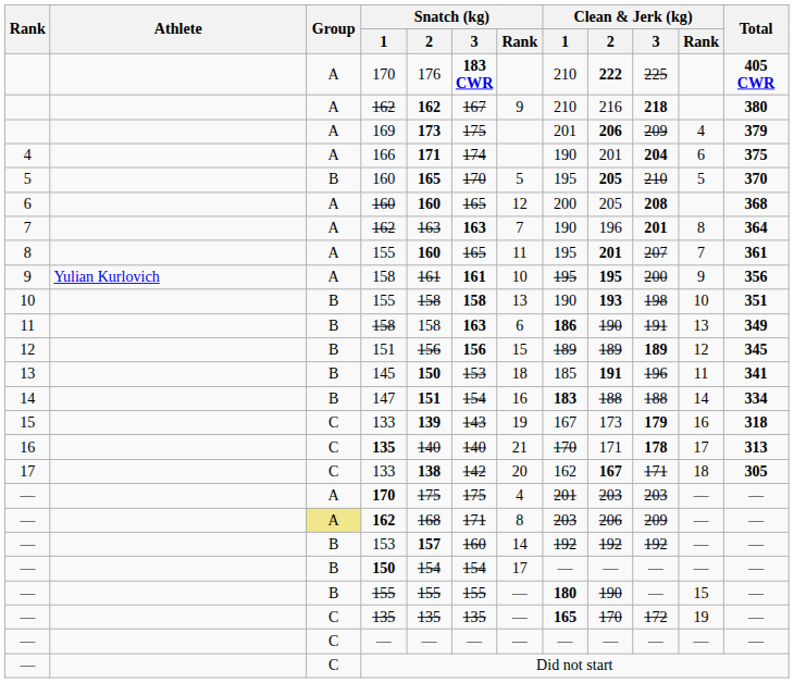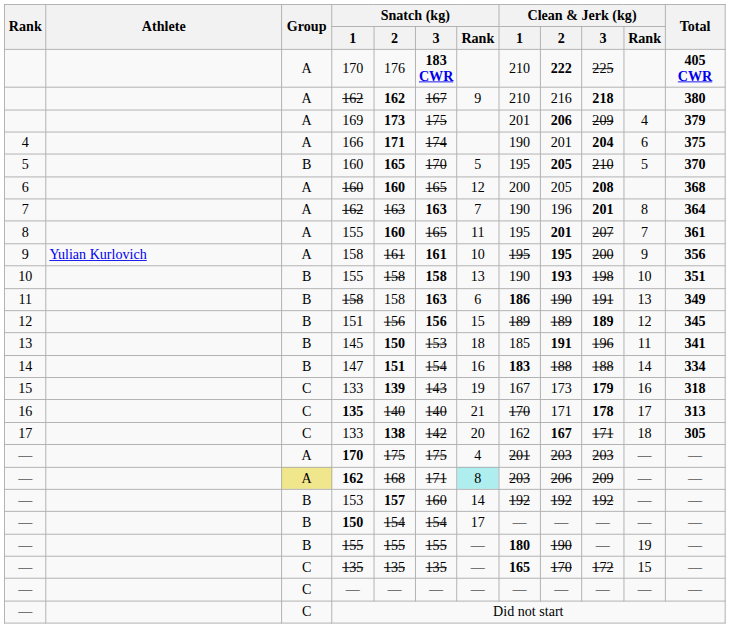 <table class = "wikitable" style="text-align:center;">
 <tr>
 <th rowspan=2 width=40>Rank</th>
 <th rowspan=2 width=260>Athlete</th>
 <th rowspan=2 width=50>Group</th>
 <th colspan=4>Snatch (kg)</th>
 <th colspan=4>Clean & Jerk (kg)</th>
 <th rowspan=2 width=60>Total</th>
 </tr>
 <tr>
 <th width=40>1</th>
 <th width=40>2</th>
 <th width=40>3</th>
 <th width=40>Rank</th>
 <th width=40>1</th>
 <th width=40>2</th>
 <th width=40>3</th>
 <th width=40>Rank</th>
 </tr>
 <tr>
 <td></td>
 <td align=left></td>
 <td>A</td>
 <td>170</td>
 <td>176</td>
 <td><strong>183 <a href='#'>CWR</a></strong></td>
 <td></td>
 <td>210</td>
 <td><strong>222</strong></td>
 <td><s>225</s></td>
 <td></td>
 <td><strong>405 <a href='#'>CWR</a></strong></td>
 </tr>
 <tr>
 <td></td>
 <td align=left></td>
 <td>A</td>
 <td><s>162</s></td>
 <td><strong>162</strong></td>
 <td><s>167</s></td>
 <td>9</td>
 <td>210</td>
 <td>216</td>
 <td><strong>218</strong></td>
 <td></td>
 <td><strong>380</strong></td>
 </tr>
 <tr>
 <td></td>
 <td align=left></td>
 <td>A</td>
 <td>169</td>
 <td><strong>173</strong></td>
 <td><s>175</s></td>
 <td></td>
 <td>201</td>
 <td><strong>206</strong></td>
 <td><s>209</s></td>
 <td>4</td>
 <td><strong>379</strong></td>
 </tr>
 <tr>
 <td>4</td>
 <td align=left></td>
 <td>A</td>
 <td>166</td>
 <td><strong>171</strong></td>
 <td><s>174</s></td>
 <td></td>
 <td>190</td>
 <td>201</td>
 <td><strong>204</strong></td>
 <td>6</td>
 <td><strong>375</strong></td>
 </tr>
 <tr>
 <td>5</td>
 <td align=left></td>
 <td>B</td>
 <td>160</td>
 <td><strong>165</strong></td>
 <td><s>170</s></td>
 <td>5</td>
 <td>195</td>
 <td><strong>205</strong></td>
 <td><s>210</s></td>
 <td>5</td>
 <td><strong>370</strong></td>
 </tr>
 <tr>
 <td>6</td>
 <td align=left></td>
 <td>A</td>
 <td><s>160</s></td>
 <td><strong>160</strong></td>
 <td><s>165</s></td>
 <td>12</td>
 <td>200</td>
 <td>205</td>
 <td><strong>208</strong></td>
 <td></td>
 <td><strong>368</strong></td>
 </tr>
 <tr>
 <td>7</td>
 <td align=left></td>
 <td>A</td>
 <td><s>162</s></td>
 <td><s>163</s></td>
 <td><strong>163</strong></td>
 <td>7</td>
 <td>190</td>
 <td>196</td>
 <td><strong>201</strong></td>
 <td>8</td>
 <td><strong>364</strong></td>
 </tr>
 <tr>
 <td>8</td>
 <td align=left></td>
 <td>A</td>
 <td>155</td>
 <td><strong>160</strong></td>
 <td><s>165</s></td>
 <td>11</td>
 <td>195</td>
 <td><strong>201</strong></td>
 <td><s>207</s></td>
 <td>7</td>
 <td><strong>361</strong></td>
 </tr>
 <tr>
 <td>9</td>
 <td align=left> <a href='#'>Yulian Kurlovich</a> </td>
 <td>A</td>
 <td>158</td>
 <td><s>161</s></td>
 <td><strong>161</strong></td>
 <td>10</td>
 <td><s>195</s></td>
 <td><strong>195</strong></td>
 <td><s>200</s></td>
 <td>9</td>
 <td><strong>356</strong></td>
 </tr>
 <tr>
 <td>10</td>
 <td align=left></td>
 <td>B</td>
 <td>155</td>
 <td><s>158</s></td>
 <td><strong>158</strong></td>
 <td>13</td>
 <td>190</td>
 <td><strong>193</strong></td>
 <td><s>198</s></td>
 <td>10</td>
 <td><strong>351</strong></td>
 </tr>
 <tr>
 <td>11</td>
 <td align=left></td>
 <td>B</td>
 <td><s>158</s></td>
 <td>158</td>
 <td><strong>163</strong></td>
 <td>6</td>
 <td><strong>186</strong></td>
 <td><s>190</s></td>
 <td><s>191</s></td>
 <td>13</td>
 <td><strong>349</strong></td>
 </tr>
 <tr>
 <td>12</td>
 <td align=left></td>
 <td>B</td>
 <td>151</td>
 <td><s>156</s></td>
 <td><strong>156</strong></td>
 <td>15</td>
 <td><s>189</s></td>
 <td><s>189</s></td>
 <td><strong>189</strong></td>
 <td>12</td>
 <td><strong>345</strong></td>
 </tr>
 <tr>
 <td>13</td>
 <td align=left></td>
 <td>B</td>
 <td>145</td>
 <td><strong>150</strong></td>
 <td><s>153</s></td>
 <td>18</td>
 <td>185</td>
 <td><strong>191</strong></td>
 <td><s>196</s></td>
 <td>11</td>
 <td><strong>341</strong></td>
 </tr>
 <tr>
 <td>14</td>
 <td align=left></td>
 <td>B</td>
 <td>147</td>
 <td><strong>151</strong></td>
 <td><s>154</s></td>
 <td>16</td>
 <td><strong>183</strong></td>
 <td><s>188</s></td>
 <td><s>188</s></td>
 <td>14</td>
 <td><strong>334</strong></td>
 </tr>
 <tr>
 <td>15</td>
 <td align=left></td>
 <td>C</td>
 <td>133</td>
 <td><strong>139</strong></td>
 <td><s>143</s></td>
 <td>19</td>
 <td>167</td>
 <td>173</td>
 <td><strong>179</strong></td>
 <td>16</td>
 <td><strong>318</strong></td>
 </tr>
 <tr>
 <td>16</td>
 <td align=left></td>
 <td>C</td>
 <td><strong>135</strong></td>
 <td><s>140</s></td>
 <td><s>140</s></td>
 <td>21</td>
 <td><s>170</s></td>
 <td>171</td>
 <td><strong>178</strong></td>
 <td>17</td>
 <td><strong>313</strong></td>
 </tr>
 <tr>
 <td>17</td>
 <td align=left></td>
 <td>C</td>
 <td>133</td>
 <td><strong>138</strong></td>
 <td><s>142</s></td>
 <td>20</td>
 <td>162</td>
 <td><strong>167</strong></td>
 <td><s>171</s></td>
 <td>18</td>
 <td><strong>305</strong></td>
 </tr>
 <tr>
 <td>—</td>
 <td align=left></td>
 <td>A</td>
 <td><strong>170</strong></td>
 <td><s>175</s></td>
 <td><s>175</s></td>
 <td>4</td>
 <td><s>201</s></td>
 <td><s>203</s></td>
 <td><s>203</s></td>
 <td>—</td>
 <td>—</td>
 </tr>
 <tr>
 <td>—</td>
 <td align=left></td>
 <td style="background: khaki;">A</td>
 <td><strong>162</strong></td>
 <td><s>168</s></td>
 <td><s>171</s></td>
-<td>8</td>
+<td style="background: paleturquoise;">8</td>
 <td><s>203</s></td>
 <td><s>206</s></td>
 <td><s>209</s></td>
 <td>—</td>
 <td>—</td>
 </tr>
 <tr>
 <td>—</td>
 <td align=left></td>
 <td>B</td>
 <td>153</td>
 <td><strong>157</strong></td>
 <td><s>160</s></td>
 <td>14</td>
 <td><s>192</s></td>
 <td><s>192</s></td>
 <td><s>192</s></td>
 <td>—</td>
 <td>—</td>
 </tr>
 <tr>
 <td>—</td>
 <td align=left></td>
 <td>B</td>
 <td><strong>150</strong></td>
 <td><s>154</s></td>
 <td><s>154</s></td>
 <td>17</td>
 <td>—</td>
 <td>—</td>
 <td>—</td>
 <td>—</td>
 <td>—</td>
 </tr>
 <tr>
 <td>—</td>
 <td align=left></td>
 <td>B</td>
 <td><s>155</s></td>
 <td><s>155</s></td>
 <td><s>155</s></td>
 <td>—</td>
 <td><strong>180</strong></td>
 <td><s>190</s></td>
 <td>—</td>
-<td>15</td>
+<td>19</td>
 <td>—</td>
 </tr>
 <tr>
 <td>—</td>
 <td align=left></td>
 <td>C</td>
 <td><s>135</s></td>
 <td><s>135</s></td>
 <td><s>135</s></td>
 <td>—</td>
 <td><strong>165</strong></td>
 <td><s>170</s></td>
 <td><s>172</s></td>
-<td>19</td>
+<td>15</td>
 <td>—</td>
 </tr>
 <tr>
 <td>—</td>
 <td align=left></td>
 <td>C</td>
 <td>—</td>
 <td>—</td>
 <td>—</td>
 <td>—</td>
 <td>—</td>
 <td>—</td>
 <td>—</td>
 <td>—</td>
 <td>—</td>
 </tr>
 <tr>
 <td>—</td>
 <td align=left></td>
 <td>C</td>
 <td colspan=9>Did not start</td>
 </tr>
 </table>
